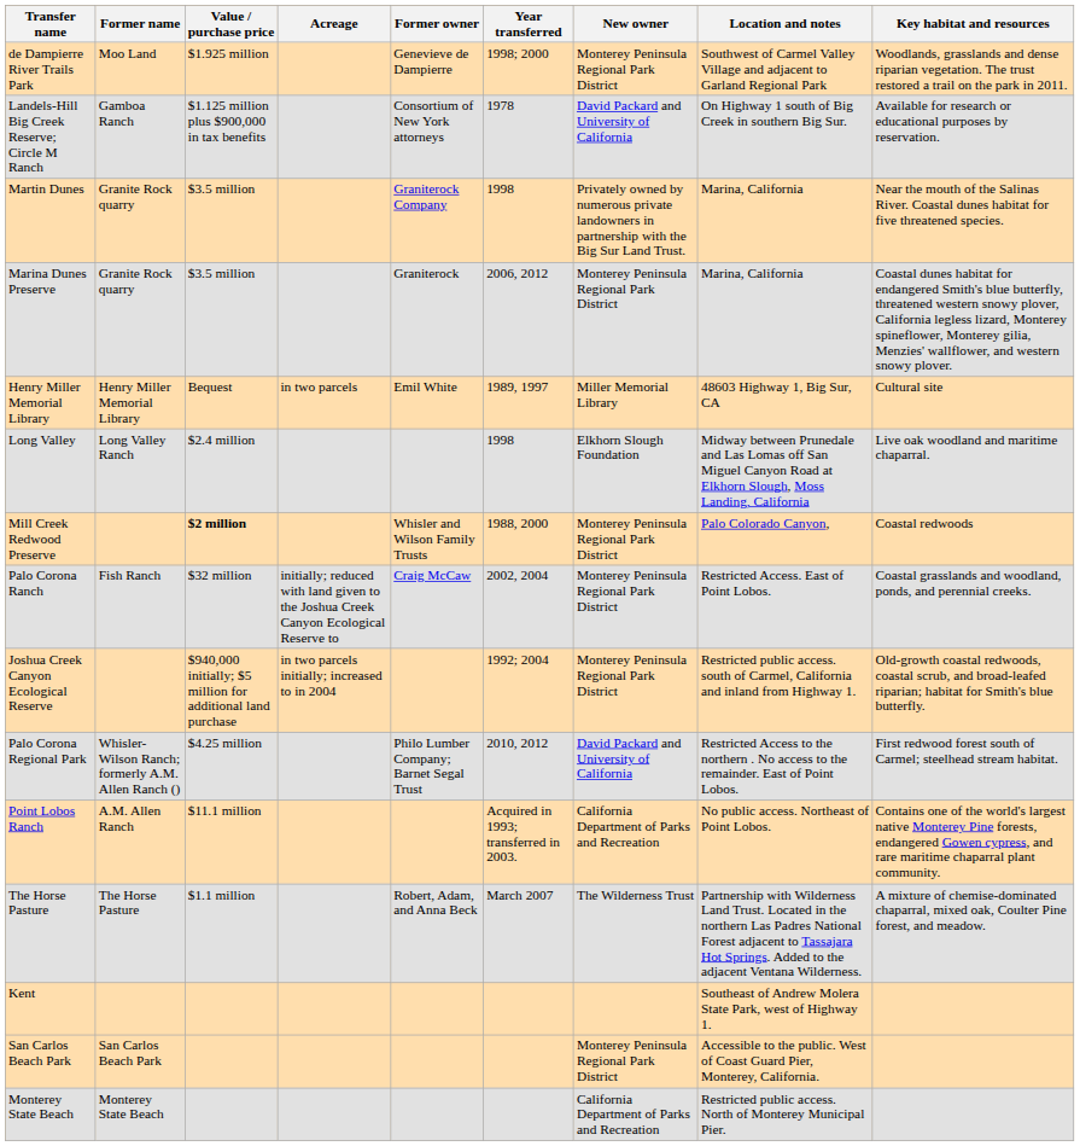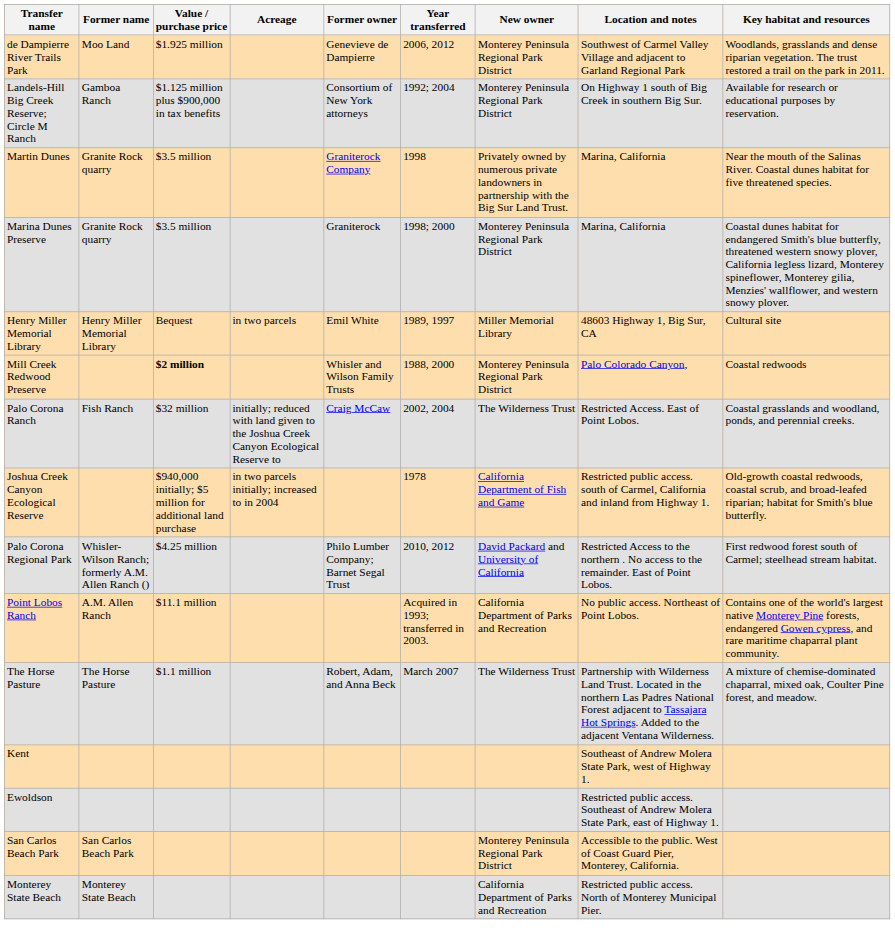 <table class="wikitable" style=" border: 1px solid black; padding: 5px; background: #ffdead;" |>
 <tr>
 <th scope=col>Transfer name</th>
 <th scope=col>Former name</th>
 <th scope=col>Value / purchase price</th>
 <th scope=col>Acreage</th>
 <th scope=col>Former owner</th>
 <th scope=col>Year transferred</th>
 <th scope=col>New owner</th>
 <th scope=col>Location and notes</th>
 <th scope=col>Key habitat and resources</th>
 </tr>
 <tr style="vertical-align: top;">
 <td>de Dampierre River Trails Park</td>
 <td>Moo Land</td>
 <td>$1.925 million</td>
 <td></td>
 <td>Genevieve de Dampierre</td>
-<td>1998; 2000</td>
+<td>2006, 2012</td>
 <td>Monterey Peninsula Regional Park District</td>
 <td>Southwest of Carmel Valley Village and adjacent to Garland Regional Park</td>
 <td>Woodlands, grasslands and dense riparian vegetation. The trust restored a trail on the park in 2011.</td>
 </tr>
 <tr style="vertical-align: top; background: #e1e1e1;">
 <td>Landels-Hill Big Creek Reserve; Circle M Ranch</td>
 <td>Gamboa Ranch</td>
 <td>$1.125 million plus $900,000 in tax benefits</td>
 <td></td>
 <td>Consortium of New York attorneys</td>
-<td>1978</td>
-<td><a href='#'>David Packard</a> and <a href='#'>University of California</a></td>
+<td>1992; 2004</td>
+<td>Monterey Peninsula Regional Park District</td>
 <td>On Highway 1 south of Big Creek in southern Big Sur.</td>
 <td>Available for research or educational purposes by reservation.</td>
 </tr>
 <tr style="vertical-align: top; ">
 <td>Martin Dunes</td>
 <td>Granite Rock quarry</td>
 <td>$3.5 million</td>
 <td></td>
 <td><a href='#'>Graniterock Company</a></td>
 <td>1998</td>
 <td>Privately owned by numerous private landowners in partnership with the Big Sur Land Trust.</td>
 <td>Marina, California</td>
 <td>Near the mouth of the Salinas River. Coastal dunes habitat for five threatened species.</td>
 </tr>
 <tr style="vertical-align: top; background: #e1e1e1;">
 <td>Marina Dunes Preserve</td>
 <td>Granite Rock quarry</td>
 <td>$3.5 million</td>
 <td></td>
 <td>Graniterock</td>
-<td>2006, 2012</td>
+<td>1998; 2000</td>
 <td>Monterey Peninsula Regional Park District</td>
 <td>Marina, California</td>
 <td>Coastal dunes habitat for endangered Smith's blue butterfly, threatened western snowy plover, California legless lizard, Monterey spineflower, Monterey gilia, Menzies' wallflower, and western snowy plover.</td>
 </tr>
 <tr style="vertical-align: top;">
 <td>Henry Miller Memorial Library</td>
 <td>Henry Miller Memorial Library</td>
 <td>Bequest</td>
 <td> in two parcels</td>
 <td>Emil White</td>
 <td>1989, 1997</td>
 <td>Miller Memorial Library</td>
 <td>48603 Highway 1, Big Sur, CA</td>
 <td>Cultural site</td>
-</tr>
-<tr style="vertical-align: top; background: #e1e1e1;">
-<td>Long Valley</td>
-<td>Long Valley Ranch</td>
-<td>$2.4 million</td>
-<td></td>
-<td></td>
-<td>1998</td>
-<td>Elkhorn Slough Foundation</td>
-<td>Midway between Prunedale and Las Lomas off San Miguel Canyon Road at <a href='#'>Elkhorn Slough</a>, <a href='#'>Moss Landing, California</a></td>
-<td>Live oak woodland and maritime chaparral.</td>
 </tr>
 <tr style="vertical-align: top;">
 <td>Mill Creek Redwood Preserve</td>
 <td></td>
 <td><strong>$2 million</strong></td>
 <td></td>
 <td>Whisler and Wilson Family Trusts</td>
 <td>1988, 2000</td>
 <td>Monterey Peninsula Regional Park District</td>
 <td><a href='#'>Palo Colorado Canyon</a>,</td>
 <td>Coastal redwoods</td>
 </tr>
 <tr style="vertical-align: top; background: #e1e1e1;">
 <td>Palo Corona Ranch</td>
 <td>Fish Ranch</td>
 <td>$32 million</td>
 <td> initially; reduced with land given to the Joshua Creek Canyon Ecological Reserve to </td>
 <td><a href='#'>Craig McCaw</a></td>
 <td>2002, 2004</td>
-<td>Monterey Peninsula Regional Park District</td>
+<td>The Wilderness Trust</td>
 <td>Restricted Access. East of Point Lobos.</td>
 <td>Coastal grasslands and woodland, ponds, and perennial creeks.</td>
 </tr>
 <tr style="vertical-align: top;">
 <td>Joshua Creek Canyon Ecological Reserve</td>
 <td></td>
 <td>$940,000 initially; $5 million for additional land purchase</td>
 <td> in two parcels initially; increased to  in 2004</td>
 <td></td>
-<td>1992; 2004</td>
-<td>Monterey Peninsula Regional Park District</td>
+<td>1978</td>
+<td><a href='#'>California Department of Fish and Game</a></td>
 <td>Restricted public access.  south of Carmel, California and inland from Highway 1.</td>
 <td>Old-growth coastal redwoods, coastal scrub, and broad-leafed riparian; habitat for Smith's blue butterfly.</td>
 </tr>
 <tr style="vertical-align: top; background: #e1e1e1;">
 <td>Palo Corona Regional Park</td>
 <td>Whisler-Wilson Ranch; formerly A.M. Allen Ranch ()</td>
 <td>$4.25 million</td>
 <td></td>
 <td>Philo Lumber Company; Barnet Segal Trust </td>
 <td>2010, 2012</td>
 <td><a href='#'>David Packard</a> and <a href='#'>University of California</a></td>
 <td>Restricted Access to the northern . No access to the remainder. East of Point Lobos.</td>
 <td>First redwood forest south of Carmel; steelhead stream habitat.</td>
 </tr>
 <tr style="vertical-align: top;">
 <td><a href='#'>Point Lobos Ranch</a></td>
 <td>A.M. Allen Ranch</td>
 <td>$11.1 million</td>
 <td></td>
 <td></td>
 <td>Acquired in 1993; transferred in 2003.</td>
 <td>California Department of Parks and Recreation</td>
 <td>No public access. Northeast of Point Lobos.</td>
 <td>Contains one of the world's largest native <a href='#'>Monterey Pine</a> forests, endangered <a href='#'>Gowen cypress</a>, and rare maritime chaparral plant community.</td>
 </tr>
 <tr style="vertical-align: top; background: #e1e1e1;">
 <td>The Horse Pasture</td>
 <td>The Horse Pasture</td>
 <td>$1.1 million</td>
 <td></td>
 <td>Robert, Adam, and Anna Beck</td>
 <td>March 2007</td>
 <td>The Wilderness Trust</td>
 <td>Partnership with Wilderness Land Trust. Located in the northern Las Padres National Forest adjacent to <a href='#'>Tassajara Hot Springs</a>.  Added to the adjacent Ventana Wilderness.</td>
 <td>A mixture of chemise-dominated chaparral, mixed oak, Coulter Pine forest, and meadow.</td>
 </tr>
 <tr style="vertical-align: top;">
 <td>Kent</td>
 <td></td>
 <td></td>
 <td></td>
 <td></td>
 <td></td>
 <td></td>
 <td>Southeast of Andrew Molera State Park, west of Highway 1.</td>
 <td></td>
 </tr>
+<tr style="vertical-align: top; background: #e1e1e1;">
+<td>Ewoldson</td>
+<td></td>
+<td></td>
+<td></td>
+<td></td>
+<td></td>
+<td></td>
+<td>Restricted public access. Southeast of Andrew Molera State Park, east of Highway 1.</td>
+<td></td>
+</tr>
 <tr style="vertical-align: top;">
 <td>San Carlos Beach Park</td>
 <td>San Carlos Beach Park</td>
 <td></td>
 <td></td>
 <td></td>
 <td></td>
 <td>Monterey Peninsula Regional Park District</td>
 <td>Accessible to the public. West of Coast Guard Pier, Monterey, California.</td>
 <td></td>
 </tr>
 <tr style="vertical-align: top; background: #e1e1e1;">
 <td>Monterey State Beach</td>
 <td>Monterey State Beach</td>
 <td></td>
 <td></td>
 <td></td>
 <td></td>
 <td>California Department of Parks and Recreation</td>
 <td>Restricted public access. North of Monterey Municipal Pier.</td>
 <td></td>
 </tr>
 </table>
